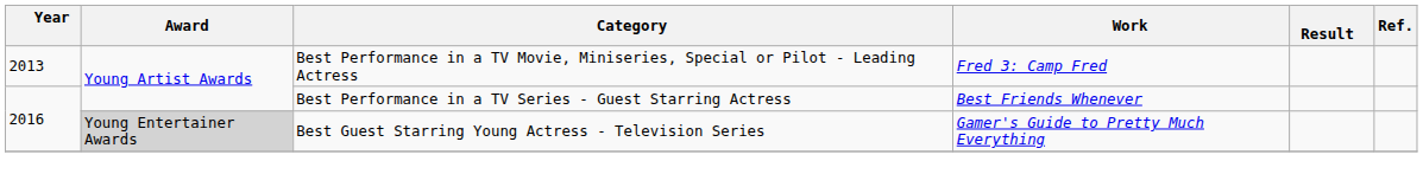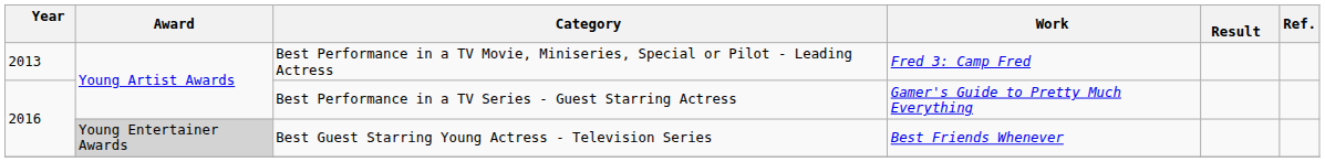 <table class="wikitable plainrowheaders">
 <tr>
 <th>  Year  </th>
 <th>Award</th>
 <th>  Category</th>
 <th>  Work</th>
 <th>  Result </th>
 <th>Ref.</th>
 </tr>
 <tr>
 <td>2013</td>
 <td rowspan=2><a href='#'>Young Artist Awards</a></td>
 <td>Best Performance in a TV Movie, Miniseries, Special or Pilot - Leading Actress</td>
 <td><em><a href='#'>Fred 3: Camp Fred</a></em></td>
 <td></td>
 <td></td>
 </tr>
 <tr>
 <td rowspan=2>2016</td>
 <td>Best Performance in a TV Series - Guest Starring Actress</td>
-<td><em><a href='#'>Best Friends Whenever</a></em></td>
+<td><em><a href='#'>Gamer's Guide to Pretty Much Everything</a></em></td>
 <td></td>
 <td></td>
 </tr>
 <tr>
 <td style="background: lightgrey;">Young Entertainer Awards</td>
 <td>Best Guest Starring Young Actress - Television Series</td>
-<td><em><a href='#'>Gamer's Guide to Pretty Much Everything</a></em></td>
+<td><em><a href='#'>Best Friends Whenever</a></em></td>
 <td></td>
 <td></td>
 </tr>
 <tr>
 </tr>
 </table>
